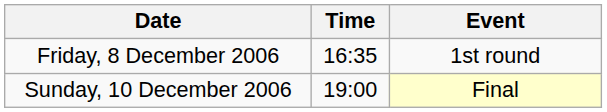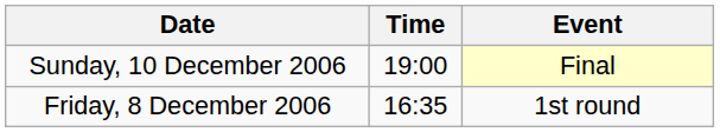 <table class = "wikitable" style="text-align:center;">
 <tr>
 <th width=220>Date</th>
 <th width=50>Time</th>
 <th width=150>Event</th>
 </tr>
 <tr>
+<td>Sunday, 10 December 2006</td>
+<td>19:00</td>
+<td bgcolor=ffffcc>Final</td>
+</tr>
+<tr>
 <td>Friday, 8 December 2006</td>
 <td>16:35</td>
 <td>1st round</td>
 </tr>
-<tr>
-<td>Sunday, 10 December 2006</td>
-<td>19:00</td>
-<td bgcolor=ffffcc>Final</td>
-</tr>
 </table>
